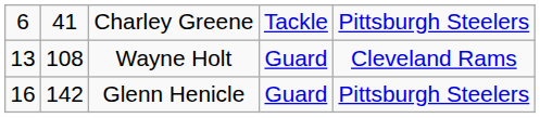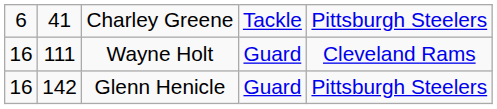 <table class="wikitable" style="text-align:center">
 <tr>
 <td>6</td>
 <td>41</td>
 <td>Charley Greene</td>
 <td><a href='#'>Tackle</a></td>
 <td><a href='#'>Pittsburgh Steelers</a></td>
 </tr>
 <tr>
-<td>13</td>
-<td>108</td>
+<td>16</td>
+<td>111</td>
 <td>Wayne Holt</td>
 <td><a href='#'>Guard</a></td>
 <td><a href='#'>Cleveland Rams</a></td>
 </tr>
 <tr>
 <td>16</td>
 <td>142</td>
 <td>Glenn Henicle</td>
 <td><a href='#'>Guard</a></td>
 <td><a href='#'>Pittsburgh Steelers</a></td>
 </tr>
 </table>
